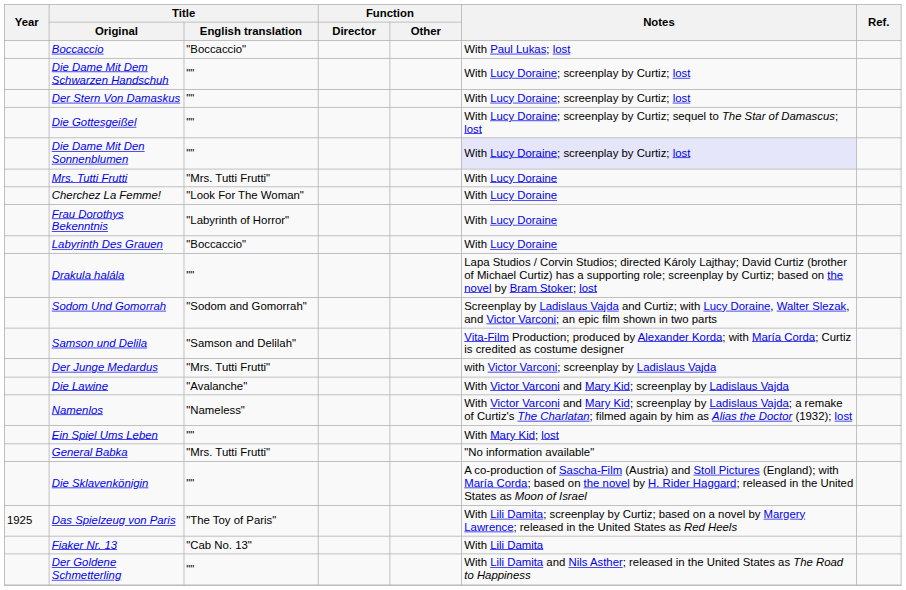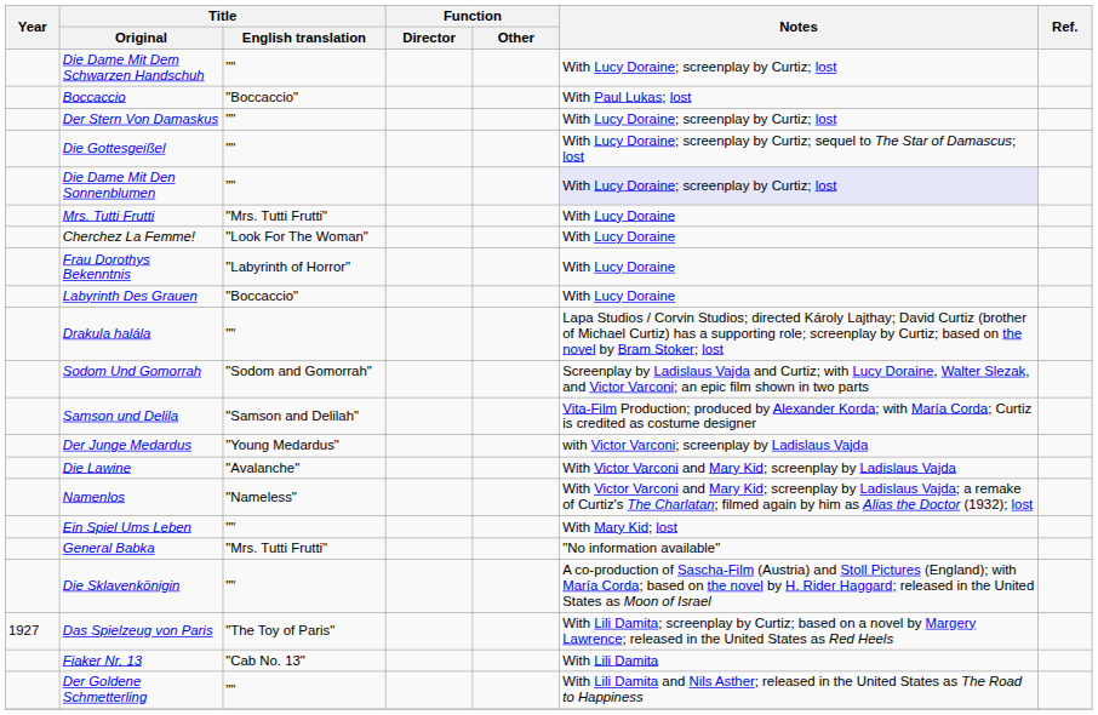 <table class="wikitable sortable sticky-header-multi" width="100%">
 <tr>
 <th scope="col" rowspan="2" width="5%">Year</th>
 <th scope="col" colspan="2">Title</th>
 <th scope="col" colspan="2">Function</th>
 <th scope="col" class="unsortable" rowspan="2">Notes</th>
 <th scope="col" class="unsortable"rowspan="2" width="5%">Ref.</th>
 </tr>
 <tr>
 <th scope="col" width="15%">Original</th>
 <th scope="col" width="15%">English translation</th>
 <th scope="col" width="8%">Director</th>
 <th scope="col" width="8%">Other</th>
 </tr>
 <tr>
 <td scope="row"></td>
+<td><em><a href='#'>Die Dame Mit Dem Schwarzen Handschuh</a></em></td>
+<td>""</td>
+<td></td>
+<td></td>
+<td>With <a href='#'>Lucy Doraine</a>; screenplay by Curtiz; <a href='#'>lost</a></td>
+<td align=center></td>
+</tr>
+<tr>
+<td scope="row"></td>
 <td><em><a href='#'>Boccaccio</a></em></td>
 <td>"Boccaccio"</td>
 <td></td>
 <td></td>
 <td>With <a href='#'>Paul Lukas</a>; <a href='#'>lost</a></td>
-<td align=center></td>
-</tr>
-<tr>
-<td scope="row"></td>
-<td><em><a href='#'>Die Dame Mit Dem Schwarzen Handschuh</a></em></td>
-<td>""</td>
-<td></td>
-<td></td>
-<td>With <a href='#'>Lucy Doraine</a>; screenplay by Curtiz; <a href='#'>lost</a></td>
 <td align=center></td>
 </tr>
 <tr>
 <td scope="row"></td>
 <td><em><a href='#'>Der Stern Von Damaskus</a></em></td>
 <td>""</td>
 <td></td>
 <td></td>
 <td>With <a href='#'>Lucy Doraine</a>; screenplay by Curtiz; <a href='#'>lost</a></td>
 <td align=center></td>
 </tr>
 <tr>
 <td scope="row"></td>
 <td><em><a href='#'>Die Gottesgeißel</a></em></td>
 <td>""</td>
 <td></td>
 <td></td>
 <td>With <a href='#'>Lucy Doraine</a>; screenplay by Curtiz; sequel to <em>The Star of Damascus</em>; <a href='#'>lost</a></td>
 <td align=center></td>
 </tr>
 <tr>
 <td scope="row"></td>
 <td><em><a href='#'>Die Dame Mit Den Sonnenblumen</a></em></td>
 <td>""</td>
 <td></td>
 <td></td>
 <td style="background: lavender;">With <a href='#'>Lucy Doraine</a>; screenplay by Curtiz; <a href='#'>lost</a></td>
 <td align=center></td>
 </tr>
 <tr>
 <td scope="row"></td>
 <td><em><a href='#'>Mrs. Tutti Frutti</a></em></td>
 <td>"Mrs. Tutti Frutti"</td>
 <td></td>
 <td></td>
 <td>With <a href='#'>Lucy Doraine</a></td>
 <td align=center></td>
 </tr>
 <tr>
 <td scope="row"></td>
 <td><em>Cherchez La Femme!</em></td>
 <td>"Look For The Woman"</td>
 <td></td>
 <td></td>
 <td>With <a href='#'>Lucy Doraine</a></td>
 <td align=center></td>
 </tr>
 <tr>
 <td scope="row"></td>
 <td><em><a href='#'>Frau Dorothys Bekenntnis</a></em></td>
 <td>"Labyrinth of Horror"</td>
 <td></td>
 <td></td>
 <td>With <a href='#'>Lucy Doraine</a></td>
 <td align=center></td>
 </tr>
 <tr>
 <td scope="row"></td>
 <td><em><a href='#'>Labyrinth Des Grauen</a></em></td>
 <td>"Boccaccio"</td>
 <td></td>
 <td></td>
 <td>With <a href='#'>Lucy Doraine</a></td>
 <td align=center></td>
 </tr>
 <tr>
 <td scope="row"></td>
 <td><em><a href='#'>Drakula halála</a></em></td>
 <td>""</td>
 <td></td>
 <td></td>
 <td>Lapa Studios / Corvin Studios; directed Károly Lajthay; David Curtiz (brother of Michael Curtiz) has a supporting role; screenplay by Curtiz; based on <a href='#'>the novel</a> by <a href='#'>Bram Stoker</a>; <a href='#'>lost</a></td>
 <td align=center></td>
 </tr>
 <tr>
 <td scope="row"></td>
 <td><em><a href='#'>Sodom Und Gomorrah</a></em><br><br></td>
 <td>"Sodom and Gomorrah"<br><br></td>
 <td></td>
 <td></td>
 <td>Screenplay by <a href='#'>Ladislaus Vajda</a> and Curtiz; with <a href='#'>Lucy Doraine</a>, <a href='#'>Walter Slezak</a>, and <a href='#'>Victor Varconi</a>; an epic film shown in two parts</td>
 <td align=center></td>
 </tr>
 <tr>
 <td scope="row"></td>
 <td><em><a href='#'>Samson und Delila</a></em></td>
 <td>"Samson and Delilah"</td>
 <td></td>
 <td></td>
 <td><a href='#'>Vita-Film</a> Production; produced by <a href='#'>Alexander Korda</a>; with <a href='#'>María Corda</a>; Curtiz is credited as costume designer</td>
 <td align=center></td>
 </tr>
 <tr>
 <td scope="row"></td>
 <td><em><a href='#'>Der Junge Medardus</a></em></td>
-<td>"Mrs. Tutti Frutti"</td>
+<td>"Young Medardus"</td>
 <td></td>
 <td></td>
 <td>with <a href='#'>Victor Varconi</a>; screenplay by <a href='#'>Ladislaus Vajda</a></td>
 <td align=center></td>
 </tr>
 <tr>
 <td scope="row"></td>
 <td><em><a href='#'>Die Lawine</a></em></td>
 <td>"Avalanche"</td>
 <td></td>
 <td></td>
 <td>With <a href='#'>Victor Varconi</a> and <a href='#'>Mary Kid</a>; screenplay by <a href='#'>Ladislaus Vajda</a></td>
 <td align=center></td>
 </tr>
 <tr>
 <td scope="row"></td>
 <td><em><a href='#'>Namenlos</a></em></td>
 <td>"Nameless"</td>
 <td></td>
 <td></td>
 <td>With <a href='#'>Victor Varconi</a> and <a href='#'>Mary Kid</a>; screenplay by <a href='#'>Ladislaus Vajda</a>; a remake of Curtiz's <em><a href='#'>The Charlatan</a></em>; filmed again by him as <em><a href='#'>Alias the Doctor</a></em> (1932); <a href='#'>lost</a></td>
 <td align=center></td>
 </tr>
 <tr>
 <td scope="row"></td>
 <td><em><a href='#'>Ein Spiel Ums Leben</a></em></td>
 <td>""</td>
 <td></td>
 <td></td>
 <td>With <a href='#'>Mary Kid</a>; <a href='#'>lost</a></td>
 <td align=center></td>
 </tr>
 <tr>
 <td scope="row"></td>
 <td><em><a href='#'>General Babka</a></em></td>
 <td>"Mrs. Tutti Frutti"</td>
 <td></td>
 <td></td>
 <td>"No information available"</td>
 <td align=center></td>
 </tr>
 <tr>
 <td scope="row"></td>
 <td><em><a href='#'>Die Sklavenkönigin</a></em></td>
 <td>""</td>
 <td></td>
 <td></td>
 <td>A co-production of <a href='#'>Sascha-Film</a> (Austria) and <a href='#'>Stoll Pictures</a> (England); with <a href='#'>María Corda</a>; based on <a href='#'>the novel</a> by <a href='#'>H. Rider Haggard</a>; released in the United States as <em>Moon of Israel</em></td>
 <td align=center></td>
 </tr>
 <tr>
-<td scope="row">1925</td>
+<td scope="row">1927</td>
 <td><em><a href='#'>Das Spielzeug von Paris</a></em></td>
 <td>"The Toy of Paris"</td>
 <td></td>
 <td></td>
 <td>With <a href='#'>Lili Damita</a>; screenplay by Curtiz; based on a novel by <a href='#'>Margery Lawrence</a>; released in the United States as <em>Red Heels</em></td>
 <td align=center></td>
 </tr>
 <tr>
 <td scope="row"></td>
 <td><em><a href='#'>Fiaker Nr. 13</a></em></td>
 <td>"Cab No. 13"</td>
 <td></td>
 <td></td>
 <td>With <a href='#'>Lili Damita</a></td>
 <td align=center></td>
 </tr>
 <tr>
 <td scope="row"></td>
 <td><em><a href='#'>Der Goldene Schmetterling</a></em></td>
 <td>""</td>
 <td></td>
 <td></td>
 <td>With <a href='#'>Lili Damita</a> and <a href='#'>Nils Asther</a>; released in the United States as <em>The Road to Happiness</em></td>
 <td align=center></td>
 </tr>
 <tr>
 </tr>
 </table>
